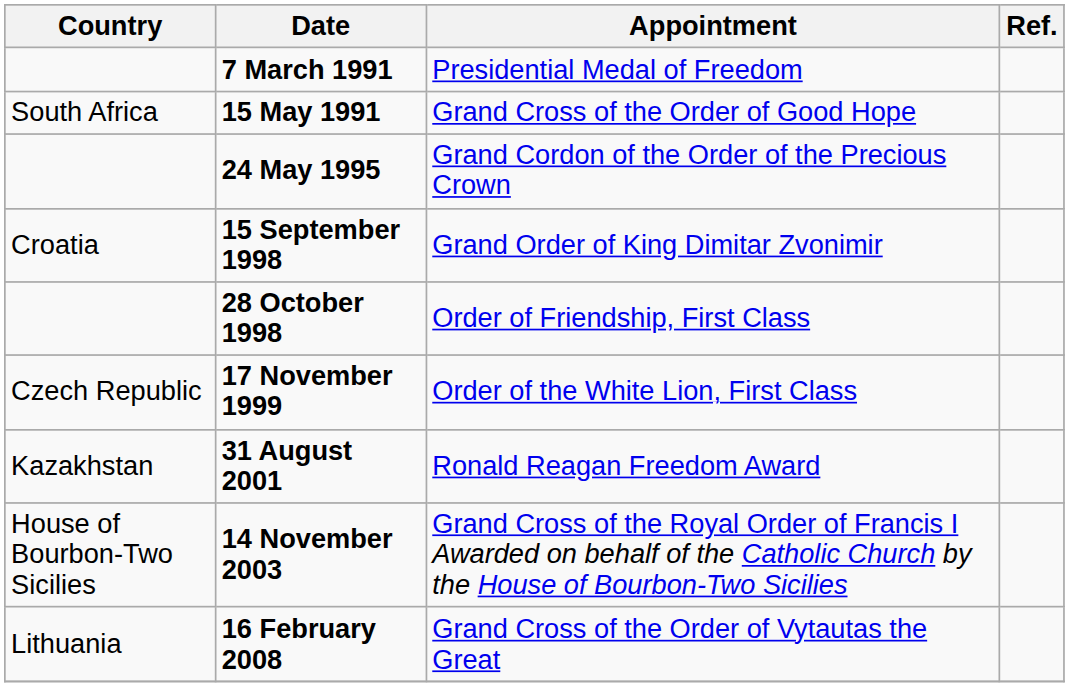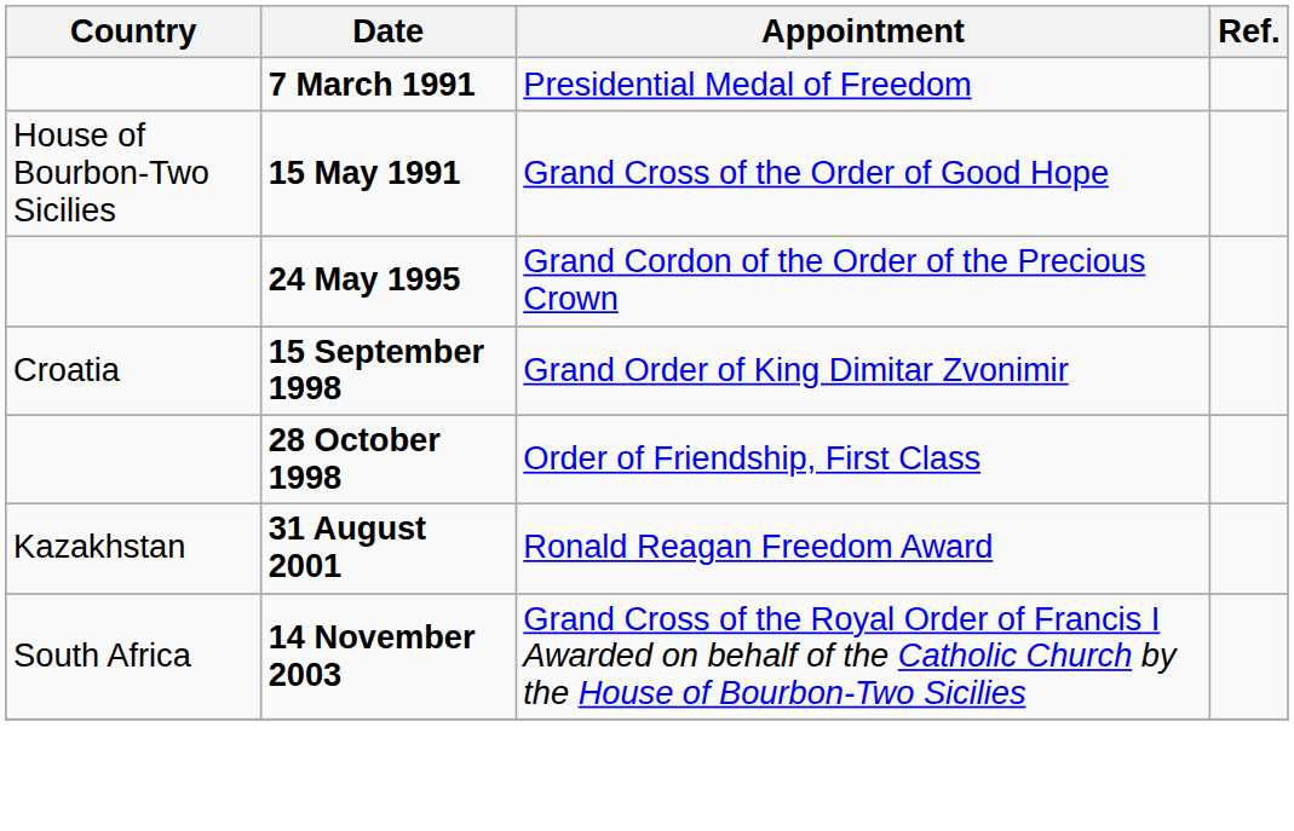 <table class="wikitable" style="width:100%;">
 <tr>
 <th style="width:20%;">Country</th>
 <th style="width:20%;">Date</th>
 <th style="width:55%;">Appointment</th>
 <th style="width:5%;">Ref.</th>
 </tr>
 <tr>
 <td></td>
 <td><strong>7 March 1991</strong></td>
 <td><a href='#'>Presidential Medal of Freedom</a></td>
 <td></td>
 </tr>
 <tr>
-<td> South Africa</td>
+<td> House of Bourbon-Two Sicilies</td>
 <td><strong>15 May 1991</strong></td>
 <td><a href='#'>Grand Cross of the Order of Good Hope</a></td>
 <td></td>
 </tr>
 <tr>
 <td></td>
 <td><strong>24 May 1995</strong></td>
 <td><a href='#'>Grand Cordon of the Order of the Precious Crown</a></td>
 <td></td>
 </tr>
 <tr>
 <td> Croatia</td>
 <td><strong>15 September 1998</strong></td>
 <td><a href='#'>Grand Order of King Dimitar Zvonimir</a></td>
 <td></td>
 </tr>
 <tr>
 <td></td>
 <td><strong>28 October 1998</strong></td>
 <td><a href='#'>Order of Friendship, First Class</a></td>
 <td></td>
 </tr>
 <tr>
-<td> Czech Republic</td>
-<td><strong>17 November 1999</strong></td>
-<td><a href='#'> Order of the White Lion, First Class</a></td>
-<td></td>
-</tr>
-<tr>
 <td> Kazakhstan</td>
 <td><strong>31 August 2001</strong></td>
 <td><a href='#'>Ronald Reagan Freedom Award</a></td>
 <td></td>
 </tr>
 <tr>
-<td> House of Bourbon-Two Sicilies</td>
+<td> South Africa</td>
 <td><strong>14 November 2003</strong></td>
 <td><a href='#'>Grand Cross of the Royal Order of Francis I</a> <em>Awarded on behalf of the <a href='#'>Catholic Church</a> by the <a href='#'>House of Bourbon-Two Sicilies</a></em></td>
 <td></td>
 </tr>
 <tr>
-<td> Lithuania</td>
-<td><strong>16 February 2008</strong></td>
-<td><a href='#'>Grand Cross of the Order of Vytautas the Great</a></td>
-<td></td>
-</tr>
-<tr>
 </tr>
 </table>
